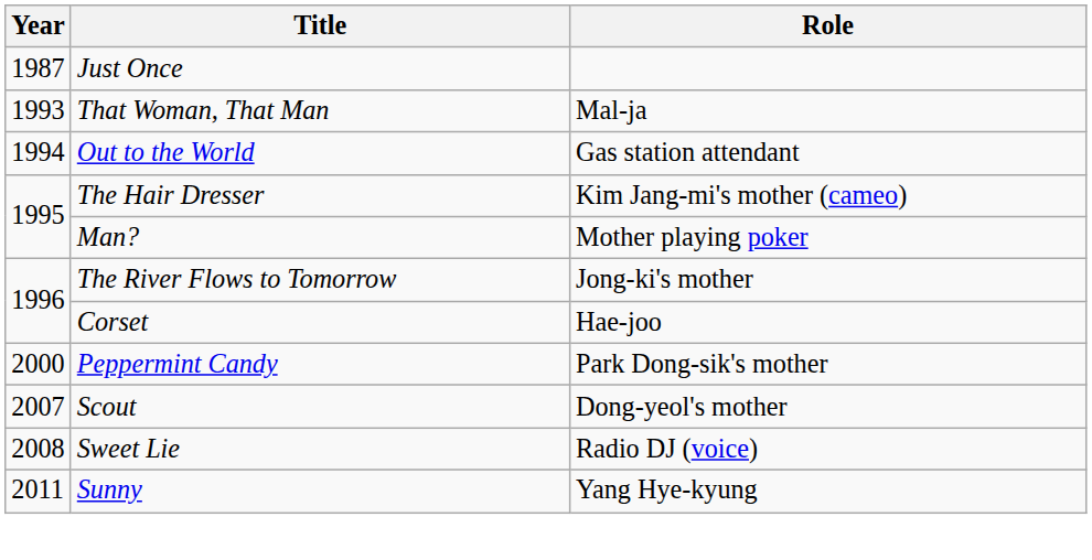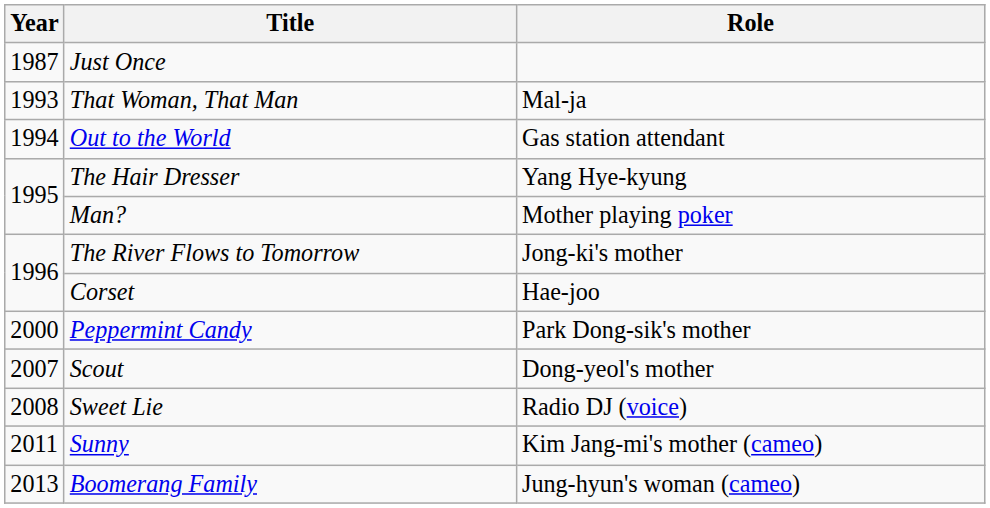 <table class="wikitable" style="width:650px">
 <tr>
 <th width=10>Year</th>
 <th>Title</th>
 <th>Role</th>
 </tr>
 <tr>
 <td>1987</td>
 <td><em>Just Once</em></td>
 <td></td>
 </tr>
 <tr>
 <td>1993</td>
 <td><em>That Woman, That Man</em></td>
 <td>Mal-ja</td>
 </tr>
 <tr>
 <td>1994</td>
 <td><em><a href='#'>Out to the World</a></em></td>
 <td>Gas station attendant</td>
 </tr>
 <tr>
 <td rowspan=2>1995</td>
 <td><em>The Hair Dresser</em></td>
-<td>Kim Jang-mi's mother (<a href='#'>cameo</a>)</td>
+<td>Yang Hye-kyung</td>
 </tr>
 <tr>
 <td><em>Man?</em></td>
 <td>Mother playing <a href='#'>poker</a></td>
 </tr>
 <tr>
 <td rowspan=2>1996</td>
 <td><em>The River Flows to Tomorrow</em></td>
 <td>Jong-ki's mother</td>
 </tr>
 <tr>
 <td><em>Corset</em></td>
 <td>Hae-joo</td>
 </tr>
 <tr>
 <td>2000</td>
 <td><em><a href='#'>Peppermint Candy</a></em></td>
 <td>Park Dong-sik's mother</td>
 </tr>
 <tr>
 <td>2007</td>
 <td><em>Scout</em></td>
 <td>Dong-yeol's mother</td>
 </tr>
 <tr>
 <td>2008</td>
 <td><em>Sweet Lie</em> </td>
 <td>Radio DJ (<a href='#'>voice</a>)</td>
 </tr>
 <tr>
 <td>2011</td>
 <td><em><a href='#'>Sunny</a></em></td>
-<td>Yang Hye-kyung</td>
+<td>Kim Jang-mi's mother (<a href='#'>cameo</a>)</td>
+</tr>
+<tr>
+<td>2013</td>
+<td><em><a href='#'>Boomerang Family</a></em></td>
+<td>Jung-hyun's woman (<a href='#'>cameo</a>)</td>
 </tr>
 </table>
